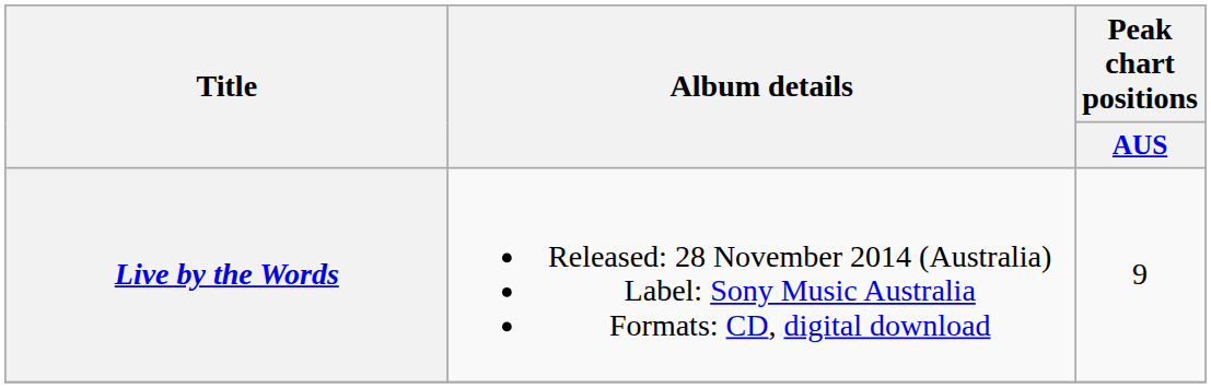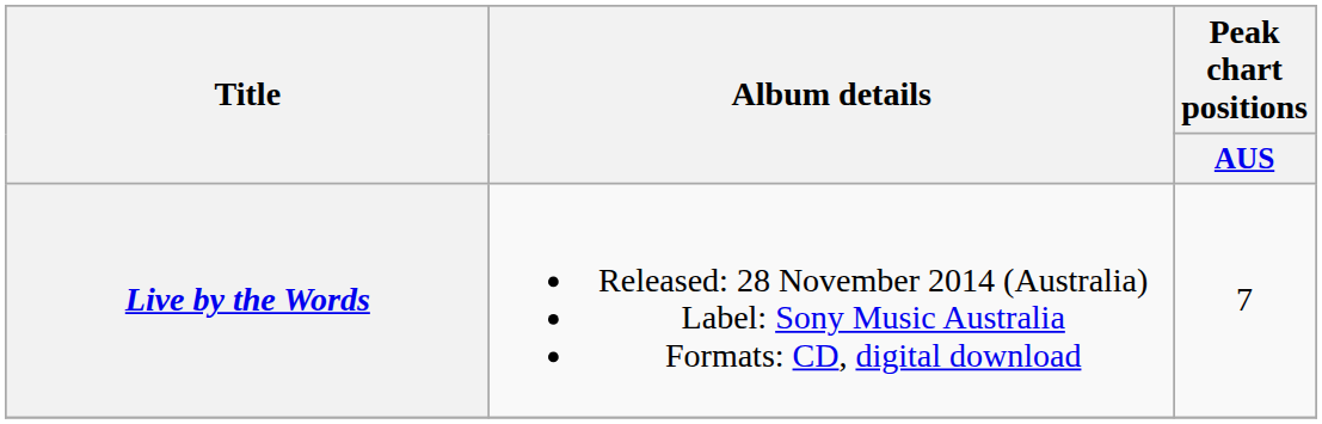 <table class="wikitable plainrowheaders" style="text-align:center;">
 <tr>
 <th scope="col" rowspan="2" style="width:14em;">Title</th>
 <th scope="col" rowspan="2" style="width:20em;">Album details</th>
 <th scope="col" colspan="1">Peak chart positions</th>
 </tr>
 <tr>
 <th scope="col" style="width:3em;font-size:90%;"><a href='#'>AUS</a><br></th>
 </tr>
 <tr>
 <th scope="row"><em><a href='#'>Live by the Words</a></em></th>
 <td><br><ul><li>Released: 28 November 2014 <span>(Australia)</span></li><li>Label: <a href='#'>Sony Music Australia</a></li><li>Formats: <a href='#'>CD</a>, <a href='#'>digital download</a></li></ul></td>
-<td>9</td>
+<td>7</td>
 </tr>
 <tr>
 </tr>
 </table>
